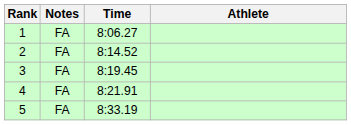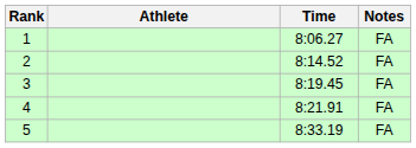 <table class="wikitable sortable" style="text-align:center;">
 <tr>
 <th width=40>Rank</th>
+<th width=250>Athlete</th>
+<th width=80>Time</th>
 <th width=50>Notes</th>
-<th width=80>Time</th>
-<th width=250>Athlete</th>
 </tr>
 <tr bgcolor=ccffcc>
 <td>1</td>
+<td align=left></td>
+<td>8:06.27</td>
 <td>FA</td>
-<td>8:06.27</td>
-<td align=left></td>
 </tr>
 <tr bgcolor=ccffcc>
 <td>2</td>
+<td align=left></td>
+<td>8:14.52</td>
 <td>FA</td>
-<td>8:14.52</td>
-<td align=left></td>
 </tr>
 <tr bgcolor=ccffcc>
 <td>3</td>
+<td align=left></td>
+<td>8:19.45</td>
 <td>FA</td>
-<td>8:19.45</td>
-<td align=left></td>
 </tr>
 <tr bgcolor=ccffcc>
 <td>4</td>
+<td align=left></td>
+<td>8:21.91</td>
 <td>FA</td>
-<td>8:21.91</td>
-<td align=left></td>
 </tr>
 <tr bgcolor=ccffcc>
 <td>5</td>
+<td align=left></td>
+<td>8:33.19</td>
 <td>FA</td>
-<td>8:33.19</td>
-<td align=left></td>
 </tr>
 </table>
